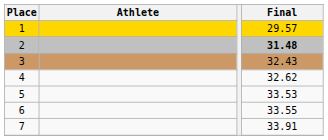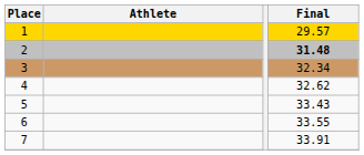 <table class="wikitable" style="text-align:center">
 <tr>
 <th>Place</th>
 <th width=250>Athlete</th>
 <th rowspan=10></th>
 <th width=100>Final</th>
 </tr>
 <tr bgcolor=gold>
 <td>1</td>
 <td align=left></td>
 <td>29.57</td>
 </tr>
 <tr bgcolor=silver>
 <td>2</td>
 <td align=left></td>
 <td><strong>31.48</strong></td>
 </tr>
 <tr bgcolor=cc9966>
 <td>3</td>
 <td align=left></td>
-<td>32.43</td>
+<td>32.34</td>
 </tr>
 <tr>
 <td>4</td>
 <td align=left></td>
 <td>32.62</td>
 </tr>
 <tr>
 <td>5</td>
 <td align=left></td>
-<td>33.53</td>
+<td>33.43</td>
 </tr>
 <tr>
 <td>6</td>
 <td align=left></td>
 <td>33.55</td>
 </tr>
 <tr>
 <td>7</td>
 <td align=left></td>
 <td>33.91</td>
 </tr>
 <tr>
 </tr>
 </table>
